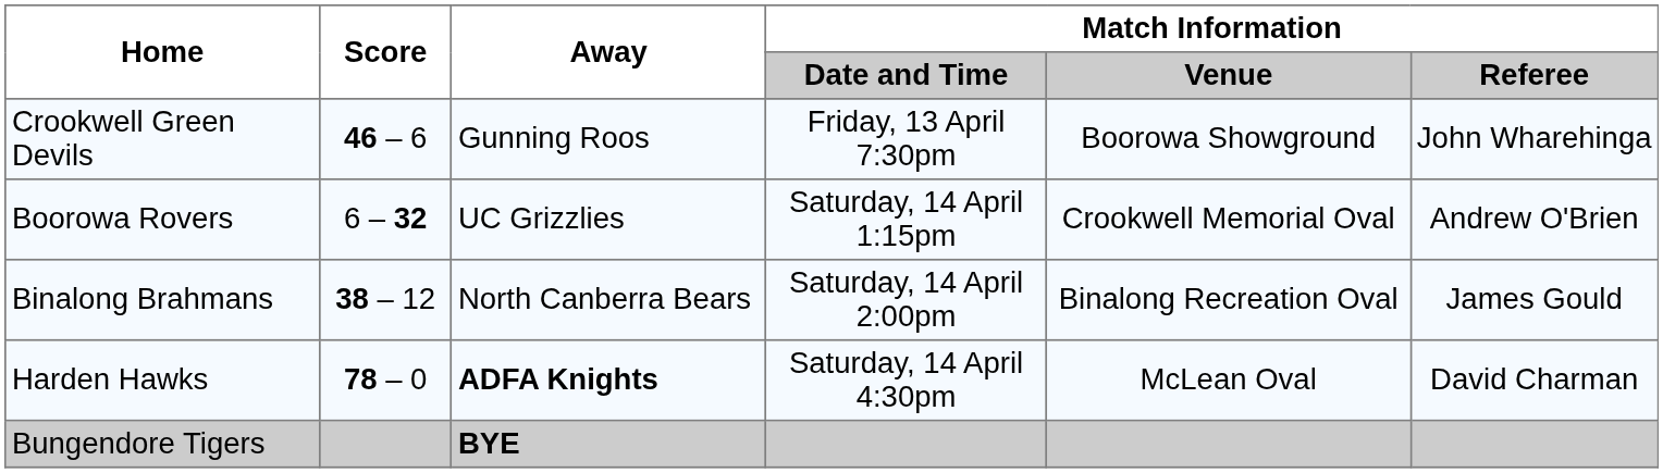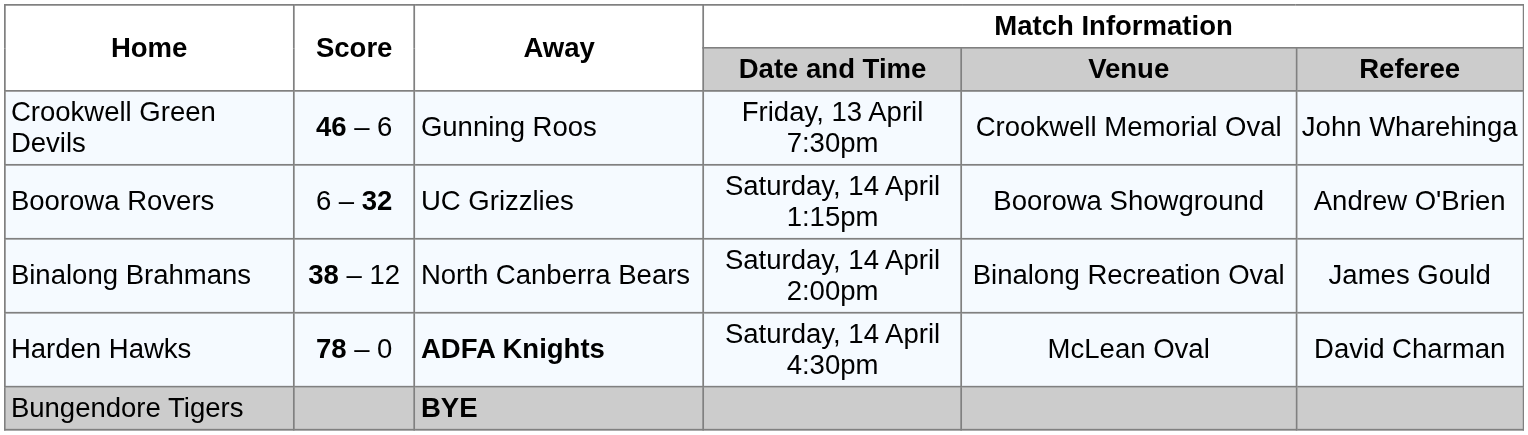 <table border="1" cellpadding="3" cellspacing="0" width="100%" style="border-collapse:collapse;  text-align:center;">
 <tr>
 <th rowspan="2" width="19%">Home</th>
 <th rowspan="2" width="8%">Score</th>
 <th rowspan="2" width="19%">Away</th>
 <th colspan="3">Match Information</th>
 </tr>
 <tr bgcolor="#CCCCCC">
 <th width="17%">Date and Time</th>
 <th width="22%">Venue</th>
 <th width="50%">Referee</th>
 </tr>
 <tr style="text-align:center; background:#f5faff;">
 <td align="left"> Crookwell Green Devils</td>
 <td><strong>46</strong> – 6</td>
 <td align="left"> Gunning Roos</td>
 <td>Friday, 13 April 7:30pm</td>
-<td>Boorowa Showground</td>
+<td>Crookwell Memorial Oval</td>
 <td>John Wharehinga</td>
 </tr>
 <tr style="text-align:center; background:#f5faff;">
 <td align="left"> Boorowa Rovers</td>
 <td>6 – <strong>32</strong></td>
 <td align="left"><strong></strong> UC Grizzlies</td>
 <td>Saturday, 14 April 1:15pm</td>
-<td>Crookwell Memorial Oval</td>
+<td>Boorowa Showground</td>
 <td>Andrew O'Brien</td>
 </tr>
 <tr style="text-align:center; background:#f5faff;">
 <td align="left"> Binalong Brahmans</td>
 <td><strong>38</strong> – 12</td>
 <td align="left"> North Canberra Bears</td>
 <td>Saturday, 14 April 2:00pm</td>
 <td>Binalong Recreation Oval</td>
 <td>James Gould</td>
 </tr>
 <tr style="text-align:center; background:#f5faff;">
 <td align="left"> Harden Hawks</td>
 <td><strong>78</strong> – 0</td>
 <td align="left"><strong> ADFA Knights</strong></td>
 <td>Saturday, 14 April 4:30pm</td>
 <td>McLean Oval</td>
 <td>David Charman</td>
 </tr>
 <tr style="text-align:center; background:#CCCCCC;">
 <td align="left"> Bungendore Tigers</td>
 <td></td>
 <td align="left"><strong>BYE</strong></td>
 <td></td>
 <td></td>
 <td></td>
 </tr>
 </table>
